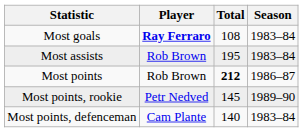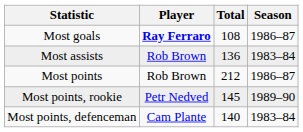 <table class="wikitable" style="float:left; text-align: center; margin-right:1em;">
 <tr>
 <th>Statistic</th>
 <th>Player</th>
 <th>Total</th>
 <th>Season</th>
 </tr>
 <tr>
 <td>Most goals</td>
 <td><strong><a href='#'>Ray Ferraro</a></strong></td>
 <td>108</td>
-<td>1983–84</td>
+<td>1986–87</td>
 </tr>
 <tr align="center" bgcolor="#eeeeee">
 <td>Most assists</td>
 <td><a href='#'>Rob Brown</a></td>
-<td>195</td>
+<td>136</td>
 <td>1983–84</td>
 </tr>
 <tr>
 <td>Most points</td>
 <td>Rob Brown</td>
-<td><strong>212</strong></td>
+<td>212</td>
 <td>1986–87</td>
 </tr>
 <tr align="center" bgcolor="#eeeeee">
 <td>Most points, rookie</td>
 <td><a href='#'>Petr Nedved</a></td>
 <td>145</td>
 <td>1989–90</td>
 </tr>
 <tr>
 <td>Most points, defenceman</td>
 <td><a href='#'>Cam Plante</a></td>
 <td>140</td>
 <td>1983–84</td>
 </tr>
 </table>
